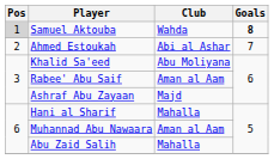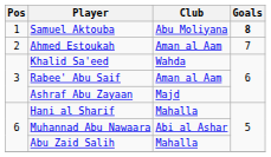 <table class="wikitable">
 <tr>
 <th>Pos</th>
 <th>Player</th>
 <th>Club</th>
 <th>Goals</th>
 </tr>
 <tr>
-<td align=center style="background: lightgrey;">1</td>
+<td align=center>1</td>
 <td> <a href='#'>Samuel Aktouba</a></td>
-<td><a href='#'>Wahda</a></td>
+<td><a href='#'>Abu Moliyana</a></td>
 <td align=center><strong>8</strong></td>
 </tr>
 <tr>
 <td align=center>2</td>
 <td><a href='#'>Ahmed Estoukah</a></td>
-<td><a href='#'>Abi al Ashar</a></td>
+<td><a href='#'>Aman al Aam</a></td>
 <td align=center>7</td>
 </tr>
 <tr>
 <td rowspan=3 align=center>3</td>
 <td><a href='#'>Khalid Sa'eed</a></td>
-<td><a href='#'>Abu Moliyana</a></td>
+<td><a href='#'>Wahda</a></td>
 <td rowspan=3 align=center>6</td>
 </tr>
 <tr>
 <td><a href='#'>Rabee' Abu Saif</a></td>
 <td><a href='#'>Aman al Aam</a></td>
 </tr>
 <tr>
 <td><a href='#'>Ashraf Abu Zayaan</a></td>
 <td><a href='#'>Majd</a></td>
 </tr>
 <tr>
 <td rowspan=3 align=center>6</td>
 <td><a href='#'>Hani al Sharif</a></td>
 <td><a href='#'>Mahalla</a></td>
 <td rowspan=3 align=center>5</td>
 </tr>
 <tr>
 <td><a href='#'>Muhannad Abu Nawaara</a></td>
-<td><a href='#'>Aman al Aam</a></td>
+<td><a href='#'>Abi al Ashar</a></td>
 </tr>
 <tr>
 <td><a href='#'>Abu Zaid Salih</a></td>
 <td><a href='#'>Mahalla</a></td>
 </tr>
 <tr>
 </tr>
 </table>
